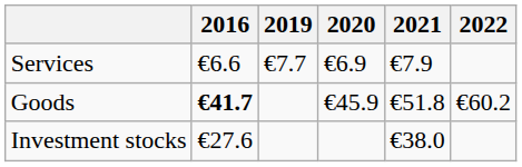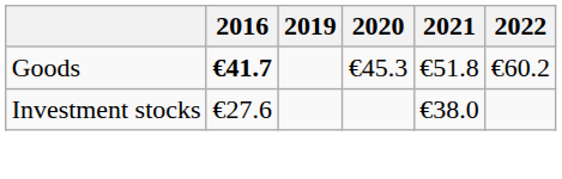 <table class="wikitable">
 <tr>
 <th></th>
 <th>2016</th>
 <th>2019</th>
 <th>2020</th>
 <th>2021</th>
 <th>2022</th>
 </tr>
 <tr>
-<td>Services</td>
-<td>€6.6</td>
-<td>€7.7</td>
-<td>€6.9</td>
-<td>€7.9</td>
-<td></td>
-</tr>
-<tr>
 <td>Goods</td>
 <td><strong>€41.7</strong></td>
 <td></td>
-<td>€45.9</td>
+<td>€45.3</td>
 <td>€51.8</td>
 <td>€60.2</td>
 </tr>
 <tr>
 <td>Investment stocks</td>
 <td>€27.6</td>
 <td></td>
 <td></td>
 <td>€38.0</td>
 <td></td>
 </tr>
 </table>
